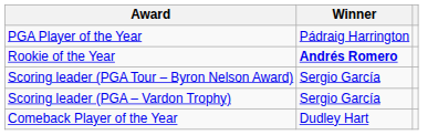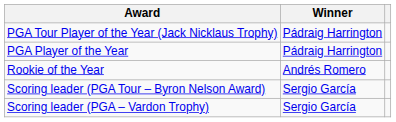 <table class="wikitable">
 <tr>
 <th>Award</th>
 <th>Winner</th>
 <th></th>
+</tr>
+<tr>
+<td><a href='#'>PGA Tour Player of the Year (Jack Nicklaus Trophy)</a></td>
+<td> <a href='#'>Pádraig Harrington</a></td>
+<td></td>
 </tr>
 <tr>
 <td><a href='#'>PGA Player of the Year</a></td>
 <td> <a href='#'>Pádraig Harrington</a></td>
 <td></td>
 </tr>
 <tr>
 <td><a href='#'>Rookie of the Year</a></td>
-<td><strong> <a href='#'>Andrés Romero</a></strong></td>
+<td> <a href='#'>Andrés Romero</a></td>
 <td></td>
 </tr>
 <tr>
 <td><a href='#'>Scoring leader (PGA Tour – Byron Nelson Award)</a></td>
 <td> <a href='#'>Sergio García</a></td>
 <td></td>
 </tr>
 <tr>
 <td><a href='#'>Scoring leader (PGA – Vardon Trophy)</a></td>
 <td> <a href='#'>Sergio García</a></td>
 <td></td>
 </tr>
-<tr>
-<td><a href='#'>Comeback Player of the Year</a></td>
-<td> <a href='#'>Dudley Hart</a></td>
-<td></td>
-</tr>
 </table>
